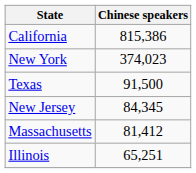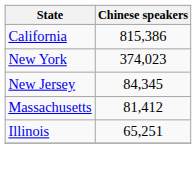 <table class="wikitable sortable" style="float:right; font-size:85%;">
 <tr style="font-size: 85%;">
 <th>State</th>
 <th>Chinese speakers</th>
 </tr>
 <tr>
 <td><a href='#'>California</a></td>
 <td style="text-align:center;">815,386</td>
 </tr>
 <tr>
 <td><a href='#'>New York</a></td>
 <td style="text-align:center;">374,023</td>
-</tr>
-<tr>
-<td><a href='#'>Texas</a></td>
-<td style="text-align:center;">91,500</td>
 </tr>
 <tr>
 <td><a href='#'>New Jersey</a></td>
 <td style="text-align:center;">84,345</td>
 </tr>
 <tr>
 <td><a href='#'>Massachusetts</a></td>
 <td style="text-align:center;">81,412</td>
 </tr>
 <tr>
 <td><a href='#'>Illinois</a></td>
 <td style="text-align:center;">65,251</td>
 </tr>
 <tr>
 </tr>
 </table>
